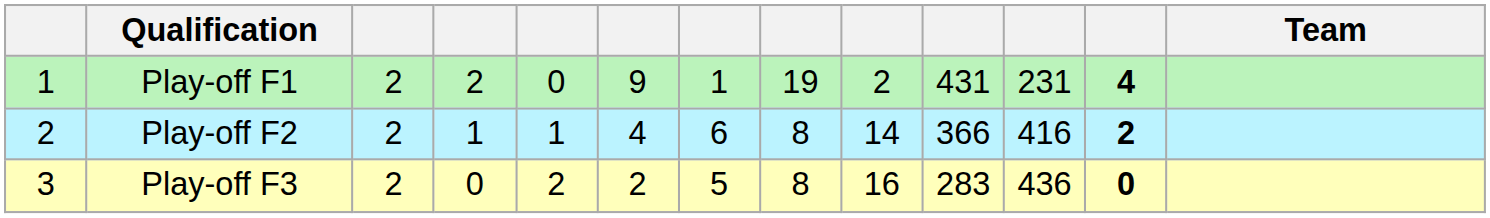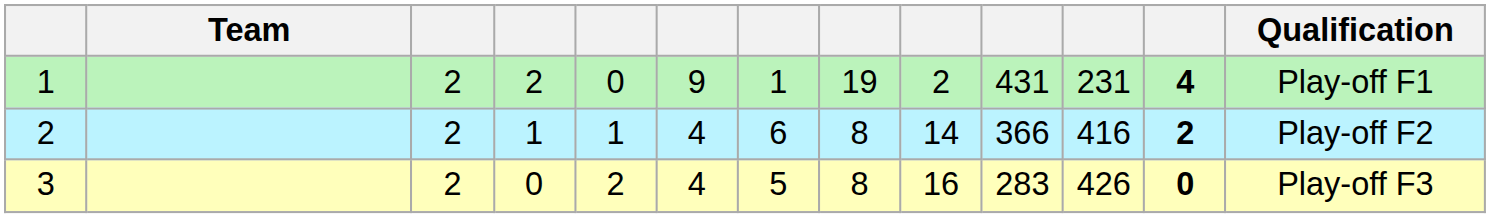 <table class=wikitable style="text-align:center" width=730>
 <tr>
 <th width=5.5%></th>
-<th width=18%>Qualification</th>
+<th width=22%>Team</th>
 <th width=5.5%></th>
 <th width=5.5%></th>
 <th width=5.5%></th>
 <th width=5.5%></th>
 <th width=5.5%></th>
 <th width=5.5%></th>
 <th width=5.5%></th>
 <th width=5.5%></th>
 <th width=5.5%></th>
 <th width=5.5%></th>
-<th width=22%>Team</th>
+<th width=18%>Qualification</th>
 </tr>
 <tr bgcolor=#bbf3bb>
 <td>1</td>
-<td>Play-off F1</td>
+<td style="text-align:left"></td>
 <td>2</td>
 <td>2</td>
 <td>0</td>
 <td>9</td>
 <td>1</td>
 <td>19</td>
 <td>2</td>
 <td>431</td>
 <td>231</td>
 <td><strong>4</strong></td>
-<td style="text-align:left"></td>
+<td>Play-off F1</td>
 </tr>
 <tr bgcolor=#bbf3ff>
 <td>2</td>
-<td>Play-off F2</td>
+<td style="text-align:left"></td>
 <td>2</td>
 <td>1</td>
 <td>1</td>
 <td>4</td>
 <td>6</td>
 <td>8</td>
 <td>14</td>
 <td>366</td>
 <td>416</td>
 <td><strong>2</strong></td>
-<td style="text-align:left"></td>
+<td>Play-off F2</td>
 </tr>
 <tr bgcolor=#ffffbb>
 <td>3</td>
-<td>Play-off F3</td>
+<td style="text-align:left"></td>
 <td>2</td>
 <td>0</td>
 <td>2</td>
-<td>2</td>
+<td>4</td>
 <td>5</td>
 <td>8</td>
 <td>16</td>
 <td>283</td>
-<td>436</td>
+<td>426</td>
 <td><strong>0</strong></td>
-<td style="text-align:left"></td>
+<td>Play-off F3</td>
 </tr>
 </table>
